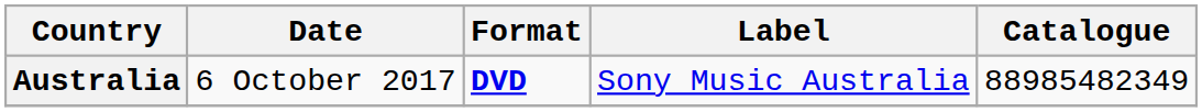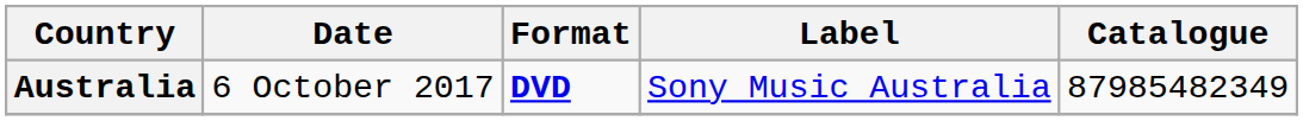 <table class="wikitable plainrowheaders">
 <tr>
 <th scope="col">Country</th>
 <th scope="col">Date</th>
 <th scope="col">Format</th>
 <th scope="col">Label</th>
 <th scope="col">Catalogue</th>
 </tr>
 <tr>
 <th scope="row">Australia</th>
 <td>6 October 2017</td>
 <td><strong><a href='#'>DVD</a></strong></td>
 <td><a href='#'>Sony Music Australia</a></td>
-<td>88985482349</td>
+<td>87985482349</td>
 </tr>
 <tr>
 </tr>
 </table>
